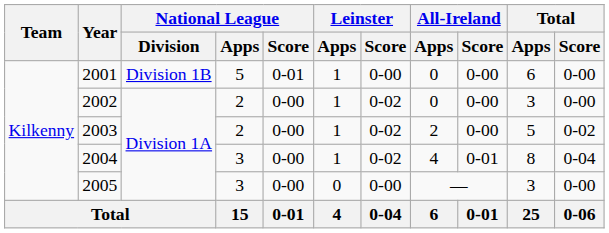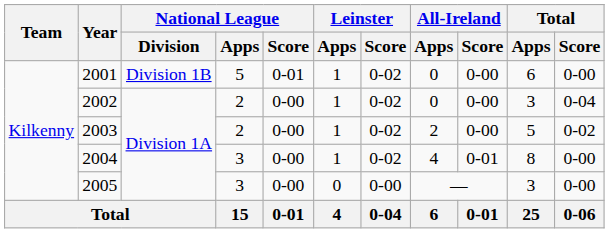 <table class="wikitable" style="text-align:center">
 <tr>
 <th rowspan="2">Team</th>
 <th rowspan="2">Year</th>
 <th colspan="3"><a href='#'>National League</a></th>
 <th colspan="2"><a href='#'>Leinster</a></th>
 <th colspan="2"><a href='#'>All-Ireland</a></th>
 <th colspan="2">Total</th>
 </tr>
 <tr>
 <th>Division</th>
 <th>Apps</th>
 <th>Score</th>
 <th>Apps</th>
 <th>Score</th>
 <th>Apps</th>
 <th>Score</th>
 <th>Apps</th>
 <th>Score</th>
 </tr>
 <tr>
 <td rowspan="5"><a href='#'>Kilkenny</a></td>
 <td>2001</td>
 <td rowspan="1"><a href='#'>Division 1B</a></td>
 <td>5</td>
 <td>0-01</td>
 <td>1</td>
-<td>0-00</td>
+<td>0-02</td>
 <td>0</td>
 <td>0-00</td>
 <td>6</td>
 <td>0-00</td>
 </tr>
 <tr>
 <td>2002</td>
 <td rowspan="4"><a href='#'>Division 1A</a></td>
 <td>2</td>
 <td>0-00</td>
 <td>1</td>
 <td>0-02</td>
 <td>0</td>
 <td>0-00</td>
 <td>3</td>
-<td>0-00</td>
+<td>0-04</td>
 </tr>
 <tr>
 <td>2003</td>
 <td>2</td>
 <td>0-00</td>
 <td>1</td>
 <td>0-02</td>
 <td>2</td>
 <td>0-00</td>
 <td>5</td>
 <td>0-02</td>
 </tr>
 <tr>
 <td>2004</td>
 <td>3</td>
 <td>0-00</td>
 <td>1</td>
 <td>0-02</td>
 <td>4</td>
 <td>0-01</td>
 <td>8</td>
-<td>0-04</td>
+<td>0-00</td>
 </tr>
 <tr>
 <td>2005</td>
 <td>3</td>
 <td>0-00</td>
 <td>0</td>
 <td>0-00</td>
 <td colspan=2>—</td>
 <td>3</td>
 <td>0-00</td>
 </tr>
 <tr>
 <th colspan="3">Total</th>
 <th>15</th>
 <th>0-01</th>
 <th>4</th>
 <th>0-04</th>
 <th>6</th>
 <th>0-01</th>
 <th>25</th>
 <th>0-06</th>
 </tr>
 </table>
